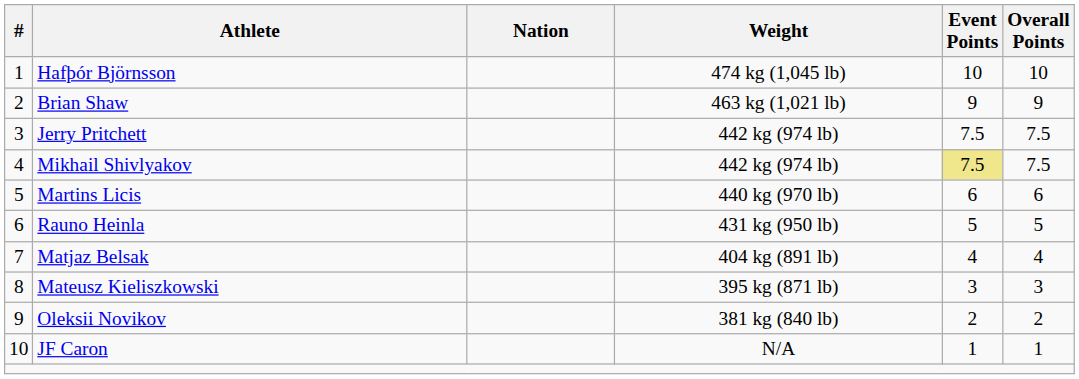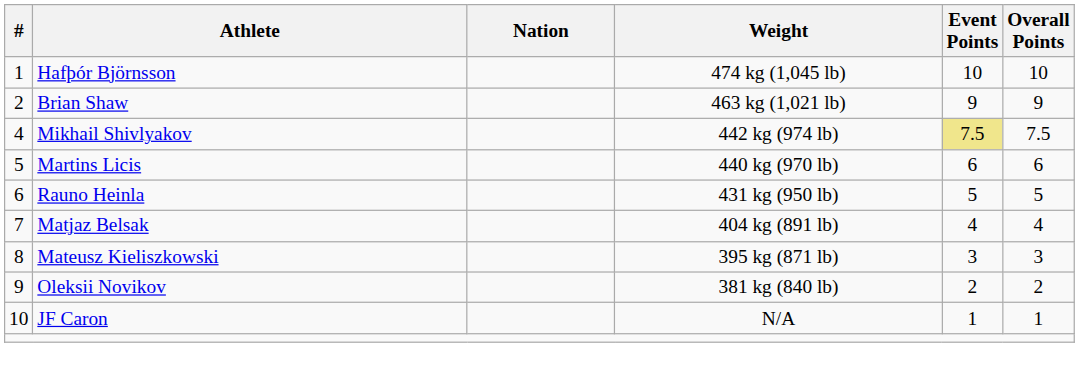 <table class="wikitable sortable" style="text-align:center;width: 70%;">
 <tr>
 <th scope="col" style="width: 10px;">#</th>
 <th scope="col">Athlete</th>
 <th scope="col">Nation</th>
 <th scope="col">Weight</th>
 <th scope="col" style="width: 10px;">Event Points</th>
 <th scope="col" style="width: 10px;">Overall Points</th>
 </tr>
 <tr>
 <td>1</td>
 <td align=left><a href='#'>Hafþór Björnsson</a></td>
 <td align=left></td>
 <td>474 kg (1,045 lb)</td>
 <td>10</td>
 <td>10</td>
 </tr>
 <tr>
 <td>2</td>
 <td align=left><a href='#'>Brian Shaw</a></td>
 <td align=left></td>
 <td>463 kg (1,021 lb)</td>
 <td>9</td>
 <td>9</td>
-</tr>
-<tr>
-<td>3</td>
-<td align=left><a href='#'>Jerry Pritchett</a></td>
-<td align=left></td>
-<td>442 kg (974 lb)</td>
-<td>7.5</td>
-<td>7.5</td>
 </tr>
 <tr>
 <td>4</td>
 <td align=left><a href='#'>Mikhail Shivlyakov</a></td>
 <td align=left></td>
 <td>442 kg (974 lb)</td>
 <td style="background: khaki;">7.5</td>
 <td>7.5</td>
 </tr>
 <tr>
 <td>5</td>
 <td align=left><a href='#'>Martins Licis</a></td>
 <td align=left></td>
 <td>440 kg (970 lb)</td>
 <td>6</td>
 <td>6</td>
 </tr>
 <tr>
 <td>6</td>
 <td align=left><a href='#'>Rauno Heinla</a></td>
 <td align=left></td>
 <td>431 kg (950 lb)</td>
 <td>5</td>
 <td>5</td>
 </tr>
 <tr>
 <td>7</td>
 <td align=left><a href='#'>Matjaz Belsak</a></td>
 <td align=left></td>
 <td>404 kg (891 lb)</td>
 <td>4</td>
 <td>4</td>
 </tr>
 <tr>
 <td>8</td>
 <td align=left><a href='#'>Mateusz Kieliszkowski</a></td>
 <td align=left></td>
 <td>395 kg (871 lb)</td>
 <td>3</td>
 <td>3</td>
 </tr>
 <tr>
 <td>9</td>
 <td align=left><a href='#'>Oleksii Novikov</a></td>
 <td align=left></td>
 <td>381 kg (840 lb)</td>
 <td>2</td>
 <td>2</td>
 </tr>
 <tr>
 <td>10</td>
 <td align=left><a href='#'>JF Caron</a></td>
 <td align=left></td>
 <td>N/A</td>
 <td>1</td>
 <td>1</td>
 </tr>
 <tr class="sortbottom">
 <td colspan="6"></td>
 </tr>
 </table>
